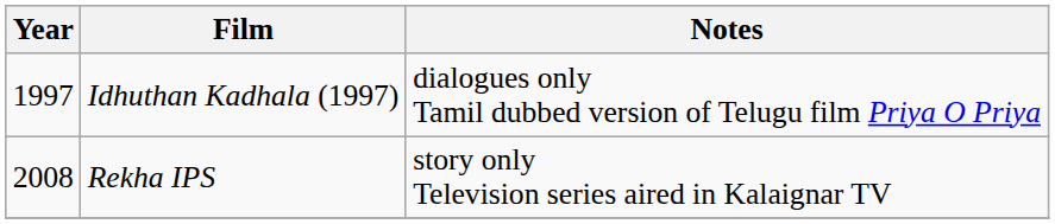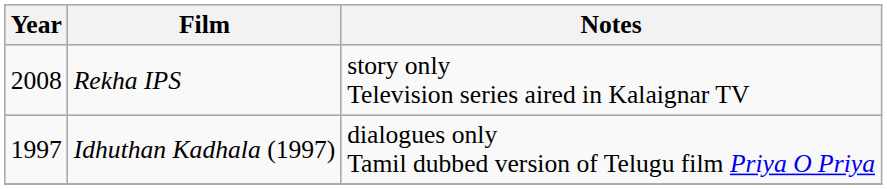 <table class="wikitable sortable">
 <tr>
 <th>Year</th>
 <th>Film</th>
 <th class=unsortable>Notes</th>
 </tr>
 <tr>
+<td>2008</td>
+<td><em>Rekha IPS</em></td>
+<td>story only<br>Television series aired in Kalaignar TV</td>
+</tr>
+<tr>
 <td>1997</td>
 <td><em>Idhuthan Kadhala</em> (1997)</td>
 <td>dialogues only<br>Tamil dubbed version of Telugu film <em><a href='#'>Priya O Priya</a></em></td>
 </tr>
 <tr>
-<td>2008</td>
-<td><em>Rekha IPS</em></td>
-<td>story only<br>Television series aired in Kalaignar TV</td>
-</tr>
-<tr>
 </tr>
 </table>
